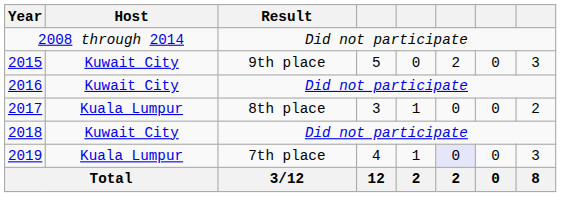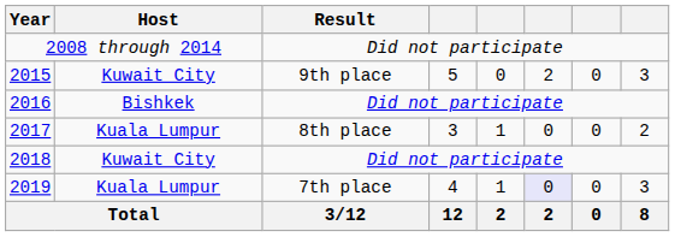 <table class="wikitable" style="text-align:center">
 <tr>
 <th width=30>Year</th>
 <th width=150>Host</th>
 <th width=120>Result</th>
 <th width=30></th>
 <th width=30></th>
 <th width=30></th>
 <th width=30></th>
 <th width=30></th>
 </tr>
 <tr>
 <td colspan=2><a href='#'>2008</a> <em>through</em> <a href='#'>2014</a></td>
 <td colspan=6><em>Did not participate</em></td>
 </tr>
 <tr>
 <td><a href='#'>2015</a></td>
 <td> <a href='#'>Kuwait City</a></td>
 <td>9th place<br></td>
 <td>5</td>
 <td>0</td>
 <td>2</td>
 <td>0</td>
 <td>3</td>
 </tr>
 <tr>
 <td><a href='#'>2016</a></td>
-<td> <a href='#'>Kuwait City</a></td>
+<td> <a href='#'>Bishkek</a></td>
 <td colspan=6><em><a href='#'>Did not participate</a></em></td>
 </tr>
 <tr>
 <td><a href='#'>2017</a></td>
 <td> <a href='#'>Kuala Lumpur</a></td>
 <td>8th place<br></td>
 <td>3</td>
 <td>1</td>
 <td>0</td>
 <td>0</td>
 <td>2</td>
 </tr>
 <tr>
 <td><a href='#'>2018</a></td>
 <td> <a href='#'>Kuwait City</a></td>
 <td colspan=6><em><a href='#'>Did not participate</a></em></td>
 </tr>
 <tr>
 <td><a href='#'>2019</a></td>
 <td> <a href='#'>Kuala Lumpur</a></td>
 <td>7th place</td>
 <td>4</td>
 <td>1</td>
 <td style="background: lavender;">0</td>
 <td>0</td>
 <td>3</td>
 </tr>
 <tr>
 <th colspan=2>Total</th>
 <th>3/12</th>
 <th>12</th>
 <th>2</th>
 <th>2</th>
 <th>0</th>
 <th>8</th>
 </tr>
 </table>
